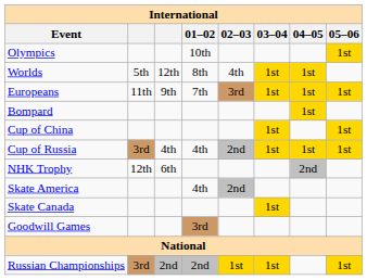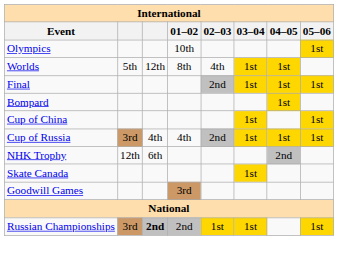 <table class="wikitable" style="text-align:center">
 <tr>
 <th style="background-color: #ffdead; " colspan=8 align=center>International</th>
 </tr>
 <tr>
 <th>Event</th>
 <th></th>
 <th></th>
 <th>01–02</th>
 <th>02–03</th>
 <th>03–04</th>
 <th>04–05</th>
 <th>05–06</th>
 </tr>
 <tr>
 <td align=left><a href='#'>Olympics</a></td>
 <td></td>
 <td></td>
 <td>10th</td>
 <td></td>
 <td></td>
 <td></td>
 <td bgcolor=gold>1st</td>
 </tr>
 <tr>
 <td align=left><a href='#'>Worlds</a></td>
 <td>5th</td>
 <td>12th</td>
 <td>8th</td>
 <td>4th</td>
 <td bgcolor=gold>1st</td>
 <td bgcolor=gold>1st</td>
 <td></td>
 </tr>
 <tr>
-<td align=left><a href='#'>Europeans</a></td>
-<td>11th</td>
-<td>9th</td>
-<td>7th</td>
-<td bgcolor=cc9966>3rd</td>
+<td align=left> <a href='#'>Final</a></td>
+<td></td>
+<td></td>
+<td></td>
+<td bgcolor=silver>2nd</td>
 <td bgcolor=gold>1st</td>
 <td bgcolor=gold>1st</td>
 <td bgcolor=gold>1st</td>
 </tr>
 <tr>
 <td align=left> <a href='#'>Bompard</a></td>
 <td></td>
 <td></td>
 <td></td>
 <td></td>
 <td></td>
 <td bgcolor=gold>1st</td>
 <td></td>
 </tr>
 <tr>
 <td align=left> <a href='#'>Cup of China</a></td>
 <td></td>
 <td></td>
 <td></td>
 <td></td>
 <td bgcolor=gold>1st</td>
 <td></td>
 <td bgcolor=gold>1st</td>
 </tr>
 <tr>
 <td align=left> <a href='#'>Cup of Russia</a></td>
 <td bgcolor=cc9966>3rd</td>
 <td>4th</td>
 <td>4th</td>
 <td bgcolor=silver>2nd</td>
 <td bgcolor=gold>1st</td>
 <td bgcolor=gold>1st</td>
 <td bgcolor=gold>1st</td>
 </tr>
 <tr>
 <td align=left> <a href='#'>NHK Trophy</a></td>
 <td>12th</td>
 <td>6th</td>
 <td></td>
 <td></td>
 <td></td>
 <td bgcolor=silver>2nd</td>
 <td></td>
 </tr>
 <tr>
-<td align=left> <a href='#'>Skate America</a></td>
-<td></td>
-<td></td>
-<td>4th</td>
-<td bgcolor=silver>2nd</td>
-<td></td>
-<td></td>
-<td></td>
-</tr>
-<tr>
 <td align=left> <a href='#'>Skate Canada</a></td>
 <td></td>
 <td></td>
 <td></td>
 <td></td>
 <td bgcolor=gold>1st</td>
 <td></td>
 <td></td>
 </tr>
 <tr>
 <td align=left><a href='#'>Goodwill Games</a></td>
 <td></td>
 <td></td>
 <td bgcolor=cc9966>3rd</td>
 <td></td>
 <td></td>
 <td></td>
 <td></td>
 </tr>
 <tr>
 <th style="background-color: #ffdead; " colspan=8 align=center>National</th>
 </tr>
 <tr>
 <td align=left><a href='#'>Russian Championships</a></td>
 <td bgcolor=cc9966>3rd</td>
-<td bgcolor=silver>2nd</td>
+<td bgcolor=silver><strong>2nd</strong></td>
 <td bgcolor=silver>2nd</td>
 <td bgcolor=gold>1st</td>
 <td bgcolor=gold>1st</td>
 <td></td>
 <td bgcolor=gold>1st</td>
 </tr>
 </table>
